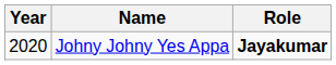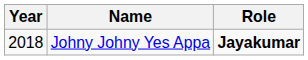 <table Class="wikitable">
 <tr>
 <th>Year</th>
 <th>Name</th>
 <th>Role</th>
 </tr>
 <tr>
-<td>2020</td>
+<td>2018</td>
 <td><a href='#'>Johny Johny Yes Appa</a></td>
 <td><strong>Jayakumar</strong></td>
 </tr>
 </table>
